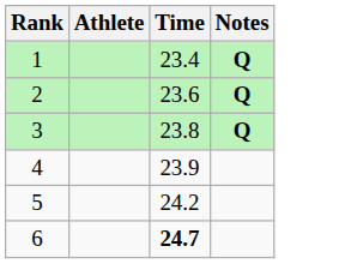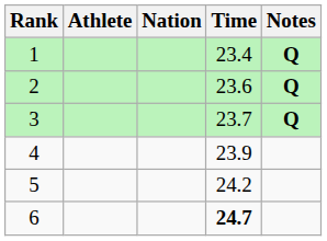 <table class="wikitable sortable" style="text-align:center">
 <tr>
 <th>Rank</th>
 <th>Athlete</th>
+<th>Nation</th>
 <th>Time</th>
 <th>Notes</th>
 </tr>
 <tr bgcolor=#bbf3bb>
 <td>1</td>
+<td align=left></td>
 <td align=left></td>
 <td>23.4</td>
 <td><strong>Q</strong></td>
 </tr>
 <tr bgcolor=#bbf3bb>
 <td>2</td>
 <td align=left></td>
+<td align=left></td>
 <td>23.6</td>
 <td><strong>Q</strong></td>
 </tr>
 <tr bgcolor=#bbf3bb>
 <td>3</td>
 <td align=left></td>
-<td>23.8</td>
+<td align=left></td>
+<td>23.7</td>
 <td><strong>Q</strong></td>
 </tr>
 <tr>
 <td>4</td>
+<td align=left></td>
 <td align=left></td>
 <td>23.9</td>
 <td></td>
 </tr>
 <tr>
 <td>5</td>
 <td align=left></td>
+<td align=left></td>
 <td>24.2</td>
 <td></td>
 </tr>
 <tr>
 <td>6</td>
 <td align=left></td>
+<td align=left></td>
 <td><strong>24.7</strong></td>
 <td></td>
 </tr>
 </table>
